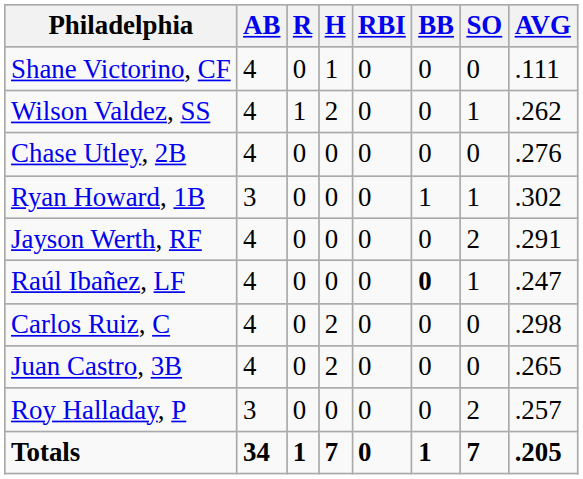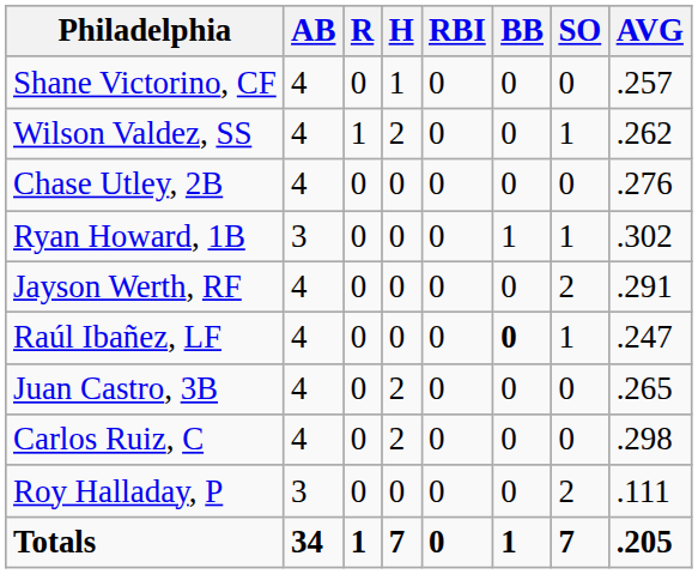 <table class="wikitable sortable">
 <tr>
 <th>Philadelphia</th>
 <th><a href='#'>AB</a></th>
 <th><a href='#'>R</a></th>
 <th><a href='#'>H</a></th>
 <th><a href='#'>RBI</a></th>
 <th><a href='#'>BB</a></th>
 <th><a href='#'>SO</a></th>
 <th><a href='#'>AVG</a></th>
 </tr>
 <tr>
 <td><a href='#'>Shane Victorino</a>, <a href='#'>CF</a></td>
 <td>4</td>
 <td>0</td>
 <td>1</td>
 <td>0</td>
 <td>0</td>
 <td>0</td>
-<td>.111</td>
+<td>.257</td>
 </tr>
 <tr>
 <td><a href='#'>Wilson Valdez</a>, <a href='#'>SS</a></td>
 <td>4</td>
 <td>1</td>
 <td>2</td>
 <td>0</td>
 <td>0</td>
 <td>1</td>
 <td>.262</td>
 </tr>
 <tr>
 <td><a href='#'>Chase Utley</a>, <a href='#'>2B</a></td>
 <td>4</td>
 <td>0</td>
 <td>0</td>
 <td>0</td>
 <td>0</td>
 <td>0</td>
 <td>.276</td>
 </tr>
 <tr>
 <td><a href='#'>Ryan Howard</a>, <a href='#'>1B</a></td>
 <td>3</td>
 <td>0</td>
 <td>0</td>
 <td>0</td>
 <td>1</td>
 <td>1</td>
 <td>.302</td>
 </tr>
 <tr>
 <td><a href='#'>Jayson Werth</a>, <a href='#'>RF</a></td>
 <td>4</td>
 <td>0</td>
 <td>0</td>
 <td>0</td>
 <td>0</td>
 <td>2</td>
 <td>.291</td>
 </tr>
 <tr>
 <td><a href='#'>Raúl Ibañez</a>, <a href='#'>LF</a></td>
 <td>4</td>
 <td>0</td>
 <td>0</td>
 <td>0</td>
 <td><strong>0</strong></td>
 <td>1</td>
 <td>.247</td>
 </tr>
 <tr>
+<td><a href='#'>Juan Castro</a>, <a href='#'>3B</a></td>
+<td>4</td>
+<td>0</td>
+<td>2</td>
+<td>0</td>
+<td>0</td>
+<td>0</td>
+<td>.265</td>
+</tr>
+<tr>
 <td><a href='#'>Carlos Ruiz</a>, <a href='#'>C</a></td>
 <td>4</td>
 <td>0</td>
 <td>2</td>
 <td>0</td>
 <td>0</td>
 <td>0</td>
 <td>.298</td>
 </tr>
 <tr>
-<td><a href='#'>Juan Castro</a>, <a href='#'>3B</a></td>
-<td>4</td>
-<td>0</td>
-<td>2</td>
-<td>0</td>
-<td>0</td>
-<td>0</td>
-<td>.265</td>
-</tr>
-<tr>
 <td><a href='#'>Roy Halladay</a>, <a href='#'>P</a></td>
 <td>3</td>
 <td>0</td>
 <td>0</td>
 <td>0</td>
 <td>0</td>
 <td>2</td>
-<td>.257</td>
+<td>.111</td>
 </tr>
 <tr class="sortbottom">
 <td><strong>Totals</strong></td>
 <td><strong>34</strong></td>
 <td><strong>1</strong></td>
 <td><strong>7</strong></td>
 <td><strong>0</strong></td>
 <td><strong>1</strong></td>
 <td><strong>7</strong></td>
 <td><strong>.205</strong></td>
 </tr>
 </table>
